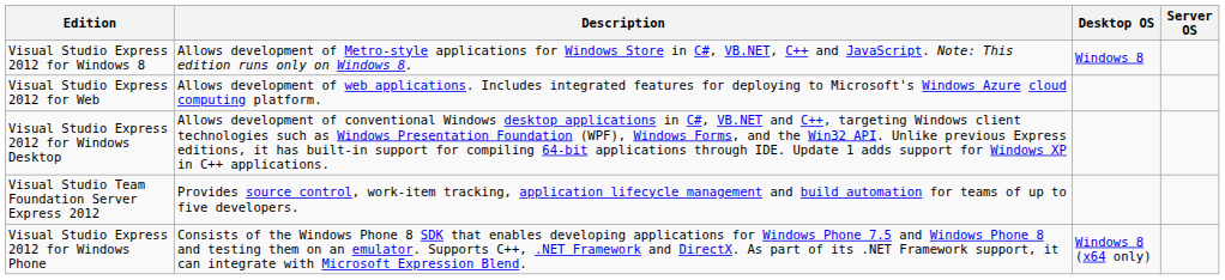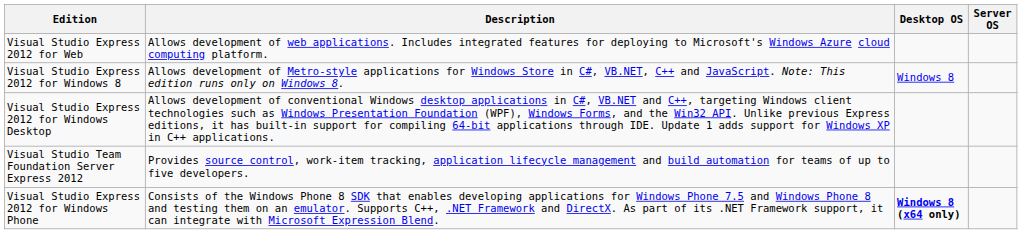 <table class="wikitable">
 <tr>
 <th>Edition</th>
 <th>Description</th>
 <th>Desktop OS</th>
 <th>Server OS</th>
 </tr>
 <tr>
+<td>Visual Studio Express 2012 for Web</td>
+<td>Allows development of <a href='#'>web applications</a>. Includes integrated features for deploying to Microsoft's <a href='#'>Windows Azure</a> <a href='#'>cloud computing</a> platform.<br></td>
+<td></td>
+<td></td>
+</tr>
+<tr>
 <td>Visual Studio Express 2012 for Windows 8</td>
 <td>Allows development of <a href='#'>Metro-style</a> applications for <a href='#'>Windows Store</a> in <a href='#'>C#</a>, <a href='#'>VB.NET</a>, <a href='#'>C++</a> and <a href='#'>JavaScript</a>. <em>Note: This edition runs only on <a href='#'>Windows 8</a>.</em><br></td>
 <td><a href='#'>Windows 8</a></td>
-<td></td>
-</tr>
-<tr>
-<td>Visual Studio Express 2012 for Web</td>
-<td>Allows development of <a href='#'>web applications</a>. Includes integrated features for deploying to Microsoft's <a href='#'>Windows Azure</a> <a href='#'>cloud computing</a> platform.<br></td>
-<td></td>
 <td></td>
 </tr>
 <tr>
 <td>Visual Studio Express 2012 for Windows Desktop</td>
 <td>Allows development of conventional Windows <a href='#'>desktop applications</a> in <a href='#'>C#</a>, <a href='#'>VB.NET</a> and <a href='#'>C++</a>, targeting Windows client technologies such as <a href='#'>Windows Presentation Foundation</a> (WPF), <a href='#'>Windows Forms</a>, and the <a href='#'>Win32 API</a>. Unlike previous Express editions, it has built-in support for compiling <a href='#'>64-bit</a> applications through IDE. Update 1 adds support for <a href='#'>Windows XP</a> in C++ applications.<br></td>
 <td></td>
 <td></td>
 </tr>
 <tr>
 <td>Visual Studio Team Foundation Server Express 2012</td>
 <td>Provides <a href='#'>source control</a>, work-item tracking, <a href='#'>application lifecycle management</a> and <a href='#'>build automation</a> for teams of up to five developers.</td>
 <td></td>
 <td></td>
 </tr>
 <tr>
 <td>Visual Studio Express 2012 for Windows Phone</td>
 <td>Consists of the Windows Phone 8 <a href='#'>SDK</a> that enables developing applications for <a href='#'>Windows Phone 7.5</a> and <a href='#'>Windows Phone 8</a> and testing them on an <a href='#'>emulator</a>. Supports C++, <a href='#'>.NET Framework</a> and <a href='#'>DirectX</a>. As part of its .NET Framework support, it can integrate with <a href='#'>Microsoft Expression Blend</a>.</td>
-<td><a href='#'>Windows 8</a> (<a href='#'>x64</a> only)</td>
+<td><strong><a href='#'>Windows 8</a> (<a href='#'>x64</a> only)</strong></td>
 <td></td>
 </tr>
 </table>
